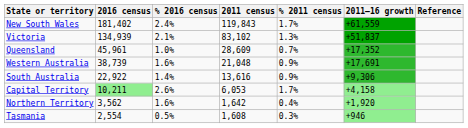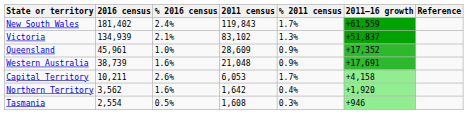 <table class="wikitable defaultright col1left col7center">
 <tr>
 <th>State or territory</th>
 <th>2016 census</th>
 <th>% 2016 census</th>
 <th>2011 census</th>
 <th>% 2011 census</th>
 <th>2011–16 growth</th>
 <th>Reference</th>
 </tr>
 <tr>
 <td><a href='#'>New South Wales</a></td>
 <td>181,402</td>
 <td>2.4%</td>
 <td>119,843</td>
 <td>1.7%</td>
 <td style="background: #00A300">+61,559</td>
 <td></td>
 </tr>
 <tr>
 <td><a href='#'>Victoria</a></td>
 <td>134,939</td>
 <td>2.1%</td>
 <td>83,102</td>
 <td>1.3%</td>
 <td style="background: #00A300">+51,837</td>
 <td></td>
 </tr>
 <tr>
 <td><a href='#'>Queensland</a></td>
 <td>45,961</td>
 <td>1.0%</td>
 <td>28,609</td>
-<td>0.7%</td>
+<td>0.9%</td>
 <td style="background: #2EB82E">+17,352</td>
 <td></td>
 </tr>
 <tr>
 <td><a href='#'>Western Australia</a></td>
 <td>38,739</td>
 <td>1.6%</td>
 <td>21,048</td>
 <td>0.9%</td>
 <td style="background: #2EB82E">+17,691</td>
 <td></td>
 </tr>
 <tr>
-<td><a href='#'>South Australia</a></td>
-<td>22,922</td>
-<td>1.4%</td>
-<td>13,616</td>
-<td>0.9%</td>
-<td style="background: #2EB82E">+9,306</td>
-<td></td>
-</tr>
-<tr>
 <td><a href='#'>Capital Territory</a></td>
-<td style="background: lightgreen;">10,211</td>
+<td>10,211</td>
 <td>2.6%</td>
 <td>6,053</td>
 <td>1.7%</td>
 <td style="background: lightgreen">+4,158</td>
 <td></td>
 </tr>
 <tr>
 <td><a href='#'>Northern Territory</a></td>
 <td>3,562</td>
 <td>1.6%</td>
 <td>1,642</td>
 <td>0.4%</td>
 <td style="background: lightgreen">+1,920</td>
 <td></td>
 </tr>
 <tr>
 <td><a href='#'>Tasmania</a></td>
 <td>2,554</td>
 <td>0.5%</td>
 <td>1,608</td>
 <td>0.3%</td>
 <td style="background: lightgreen">+946</td>
 <td></td>
 </tr>
 </table>
